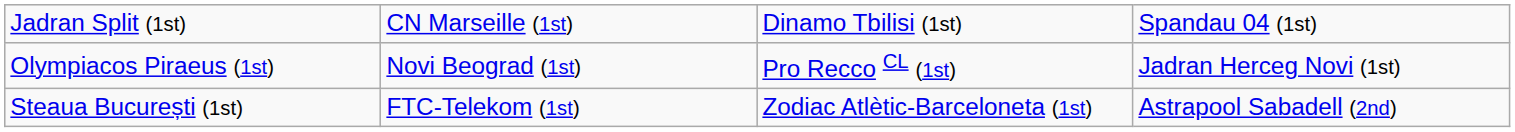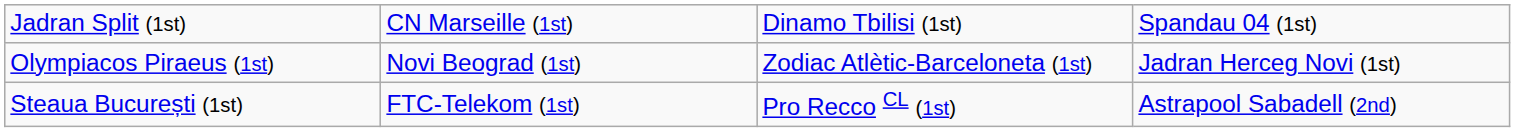 <table class="wikitable">
 <tr>
 <td width=240px> <a href='#'>Jadran Split</a> <small>(1st)</small></td>
 <td width=240px> <a href='#'>CN Marseille</a> <small>(<a href='#'>1st</a>)</small></td>
 <td width=240px> <a href='#'>Dinamo Tbilisi</a> <small>(1st)</small></td>
 <td width=240px> <a href='#'>Spandau 04</a> <small>(1st)</small></td>
 </tr>
 <tr>
 <td> <a href='#'>Olympiacos Piraeus</a> <small>(<a href='#'>1st</a>)</small></td>
 <td> <a href='#'>Novi Beograd</a> <small>(<a href='#'>1st</a>)</small></td>
-<td> <a href='#'>Pro Recco</a> <sup><a href='#'>CL</a></sup> <small>(<a href='#'>1st</a>)</small></td>
+<td> <a href='#'>Zodiac Atlètic-Barceloneta</a> <small>(<a href='#'>1st</a>)</small></td>
 <td> <a href='#'>Jadran Herceg Novi</a> <small>(1st)</small></td>
 </tr>
 <tr>
 <td> <a href='#'>Steaua București</a> <small>(1st)</small></td>
 <td> <a href='#'>FTC-Telekom</a> <small>(<a href='#'>1st</a>)</small></td>
-<td> <a href='#'>Zodiac Atlètic-Barceloneta</a> <small>(<a href='#'>1st</a>)</small></td>
+<td> <a href='#'>Pro Recco</a> <sup><a href='#'>CL</a></sup> <small>(<a href='#'>1st</a>)</small></td>
 <td> <a href='#'>Astrapool Sabadell</a> <small>(<a href='#'>2nd</a>)</small></td>
 </tr>
 </table>
